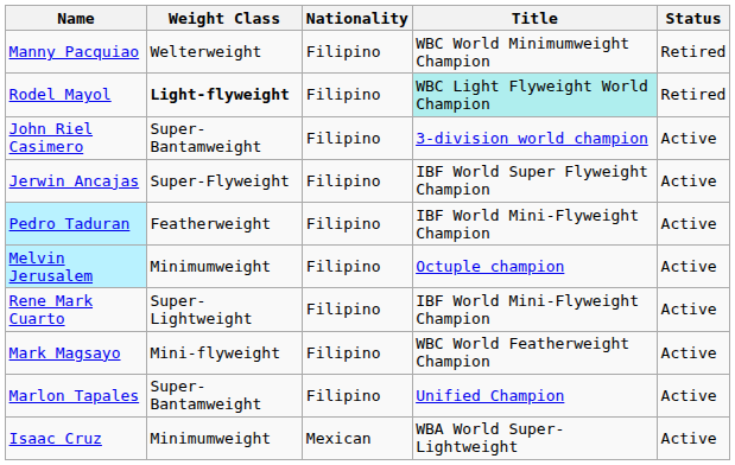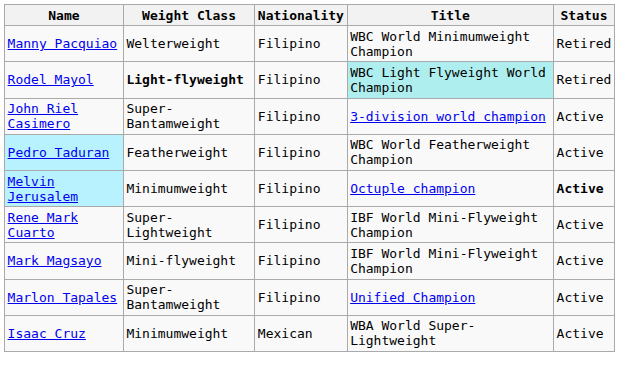 <table class="wikitable sortable">
 <tr>
 <th>Name</th>
 <th>Weight Class</th>
 <th>Nationality</th>
 <th>Title</th>
 <th>Status</th>
 </tr>
 <tr>
 <td><a href='#'>Manny Pacquiao</a></td>
 <td>Welterweight</td>
 <td> Filipino</td>
 <td>WBC World Minimumweight Champion</td>
 <td>Retired</td>
 </tr>
 <tr>
 <td><a href='#'>Rodel Mayol</a></td>
 <td><strong>Light-flyweight</strong></td>
 <td> Filipino</td>
 <td style="background: paleturquoise;">WBC Light Flyweight World Champion</td>
 <td>Retired</td>
 </tr>
 <tr>
 <td><a href='#'>John Riel Casimero</a></td>
 <td>Super-Bantamweight</td>
 <td> Filipino</td>
 <td><a href='#'>3-division world champion</a></td>
 <td>Active</td>
 </tr>
 <tr>
-<td><a href='#'>Jerwin Ancajas</a></td>
-<td>Super-Flyweight</td>
-<td> Filipino</td>
-<td>IBF World Super Flyweight Champion</td>
-<td>Active</td>
-</tr>
-<tr>
 <td style="text-align:left; background:#B9F2FF;"><a href='#'>Pedro Taduran</a></td>
 <td>Featherweight</td>
 <td> Filipino</td>
-<td>IBF World Mini-Flyweight Champion</td>
+<td>WBC World Featherweight Champion</td>
 <td>Active</td>
 </tr>
 <tr>
 <td style="text-align:left; background:#B9F2FF;"><a href='#'>Melvin Jerusalem</a></td>
 <td>Minimumweight</td>
 <td> Filipino</td>
 <td><a href='#'>Octuple champion</a></td>
-<td>Active</td>
+<td><strong>Active</strong></td>
 </tr>
 <tr>
 <td><a href='#'>Rene Mark Cuarto</a></td>
 <td>Super-Lightweight</td>
 <td> Filipino</td>
 <td>IBF World Mini-Flyweight Champion</td>
 <td>Active</td>
 </tr>
 <tr>
 <td><a href='#'>Mark Magsayo</a></td>
 <td>Mini-flyweight</td>
 <td> Filipino</td>
-<td>WBC World Featherweight Champion</td>
+<td>IBF World Mini-Flyweight Champion</td>
 <td>Active</td>
 </tr>
 <tr>
 <td><a href='#'>Marlon Tapales</a></td>
 <td>Super-Bantamweight</td>
 <td> Filipino</td>
 <td><a href='#'>Unified Champion</a></td>
 <td>Active</td>
 </tr>
 <tr>
 <td><a href='#'>Isaac Cruz</a></td>
 <td>Minimumweight</td>
 <td> Mexican</td>
 <td>WBA World Super-Lightweight</td>
 <td>Active</td>
 </tr>
 <tr>
 </tr>
 </table>
